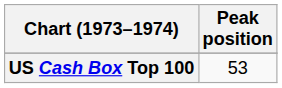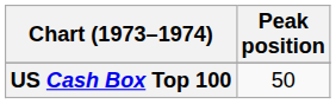 <table class="wikitable sortable plainrowheaders" style="text-align:center">
 <tr>
 <th scope="col">Chart (1973–1974)</th>
 <th scope="col">Peak<br>position</th>
 </tr>
 <tr>
 </tr>
 <tr>
 </tr>
 <tr>
 </tr>
 <tr>
 </tr>
 <tr>
 <th scope="row">US <em><a href='#'>Cash Box</a></em> Top 100</th>
-<td style="text-align:center;">53</td>
+<td style="text-align:center;">50</td>
 </tr>
 </table>
